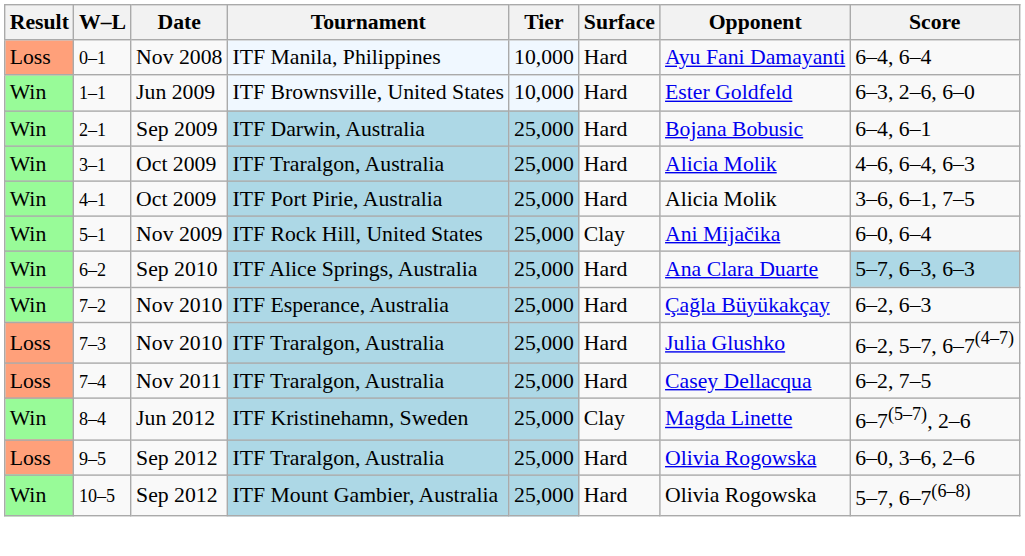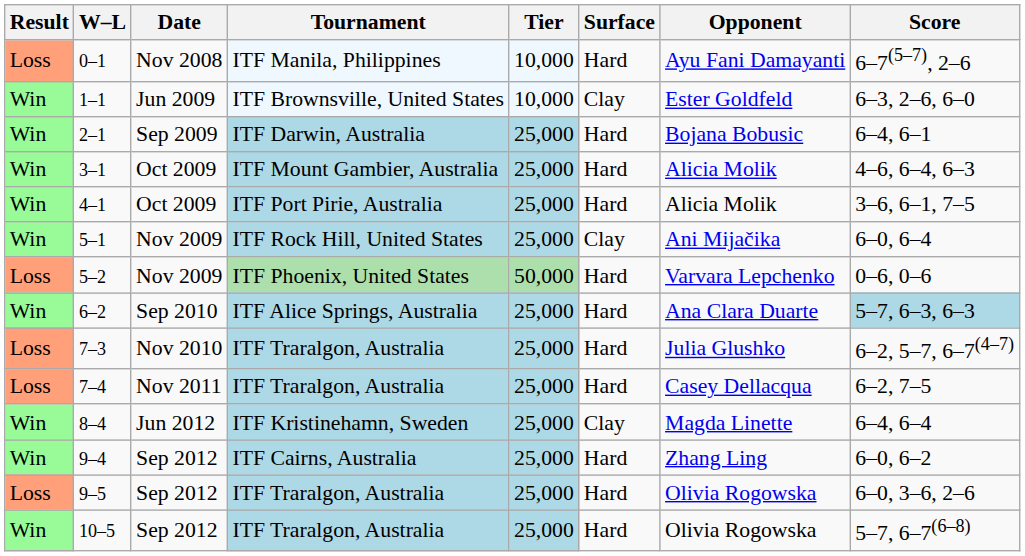 <table class="sortable wikitable" style="font-size:97%;">
 <tr>
 <th>Result</th>
 <th class="unsortable">W–L</th>
 <th>Date</th>
 <th>Tournament</th>
 <th>Tier</th>
 <th>Surface</th>
 <th>Opponent</th>
 <th class="unsortable">Score</th>
 </tr>
 <tr>
 <td style="background:#ffa07a;">Loss</td>
 <td><small>0–1</small></td>
 <td>Nov 2008</td>
 <td style="background:#f0f8ff;">ITF Manila, Philippines</td>
 <td style="background:#f0f8ff;">10,000</td>
 <td>Hard</td>
 <td> <a href='#'>Ayu Fani Damayanti</a></td>
-<td>6–4, 6–4</td>
+<td>6–7<sup>(5–7)</sup>, 2–6</td>
 </tr>
 <tr>
 <td style="background:#98fb98;">Win</td>
 <td><small>1–1</small></td>
 <td>Jun 2009</td>
 <td style="background:#f0f8ff;">ITF Brownsville, United States</td>
 <td style="background:#f0f8ff;">10,000</td>
-<td>Hard</td>
+<td>Clay</td>
 <td> <a href='#'>Ester Goldfeld</a></td>
 <td>6–3, 2–6, 6–0</td>
 </tr>
 <tr>
 <td style="background:#98fb98;">Win</td>
 <td><small>2–1</small></td>
 <td>Sep 2009</td>
 <td style="background:lightblue;">ITF Darwin, Australia</td>
 <td style="background:lightblue;">25,000</td>
 <td>Hard</td>
 <td> <a href='#'>Bojana Bobusic</a></td>
 <td>6–4, 6–1</td>
 </tr>
 <tr>
 <td style="background:#98fb98;">Win</td>
 <td><small>3–1</small></td>
 <td>Oct 2009</td>
-<td style="background:lightblue;">ITF Traralgon, Australia</td>
+<td style="background:lightblue;">ITF Mount Gambier, Australia</td>
 <td style="background:lightblue;">25,000</td>
 <td>Hard</td>
 <td> <a href='#'>Alicia Molik</a></td>
 <td>4–6, 6–4, 6–3</td>
 </tr>
 <tr>
 <td style="background:#98fb98;">Win</td>
 <td><small>4–1</small></td>
 <td>Oct 2009</td>
 <td style="background:lightblue;">ITF Port Pirie, Australia</td>
 <td style="background:lightblue;">25,000</td>
 <td>Hard</td>
 <td> Alicia Molik</td>
 <td>3–6, 6–1, 7–5</td>
 </tr>
 <tr>
 <td style="background:#98fb98;">Win</td>
 <td><small>5–1</small></td>
 <td>Nov 2009</td>
 <td style="background:lightblue;">ITF Rock Hill, United States</td>
 <td style="background:lightblue;">25,000</td>
 <td>Clay</td>
 <td> <a href='#'>Ani Mijačika</a></td>
 <td>6–0, 6–4</td>
 </tr>
 <tr>
+<td style="background:#ffa07a;">Loss</td>
+<td><small>5–2</small></td>
+<td>Nov 2009</td>
+<td style="background:#addfad;">ITF Phoenix, United States</td>
+<td style="background:#addfad;">50,000</td>
+<td>Hard</td>
+<td> <a href='#'>Varvara Lepchenko</a></td>
+<td>0–6, 0–6</td>
+</tr>
+<tr>
 <td style="background:#98fb98;">Win</td>
 <td><small>6–2</small></td>
 <td>Sep 2010</td>
 <td style="background:lightblue;">ITF Alice Springs, Australia</td>
 <td style="background:lightblue;">25,000</td>
 <td>Hard</td>
 <td> <a href='#'>Ana Clara Duarte</a></td>
 <td style="background: lightblue;">5–7, 6–3, 6–3</td>
-</tr>
-<tr>
-<td style="background:#98fb98;">Win</td>
-<td><small>7–2</small></td>
-<td>Nov 2010</td>
-<td style="background:lightblue;">ITF Esperance, Australia</td>
-<td style="background:lightblue;">25,000</td>
-<td>Hard</td>
-<td> <a href='#'>Çağla Büyükakçay</a></td>
-<td>6–2, 6–3</td>
 </tr>
 <tr>
 <td style="background:#ffa07a;">Loss</td>
 <td><small>7–3</small></td>
 <td>Nov 2010</td>
 <td style="background:lightblue;">ITF Traralgon, Australia</td>
 <td style="background:lightblue;">25,000</td>
 <td>Hard</td>
 <td> <a href='#'>Julia Glushko</a></td>
 <td>6–2, 5–7, 6–7<sup>(4–7)</sup></td>
 </tr>
 <tr>
 <td style="background:#ffa07a;">Loss</td>
 <td><small>7–4</small></td>
 <td>Nov 2011</td>
 <td style="background:lightblue;">ITF Traralgon, Australia</td>
 <td style="background:lightblue;">25,000</td>
 <td>Hard</td>
 <td> <a href='#'>Casey Dellacqua</a></td>
 <td>6–2, 7–5</td>
 </tr>
 <tr>
 <td style="background:#98fb98;">Win</td>
 <td><small>8–4</small></td>
 <td>Jun 2012</td>
 <td style="background:lightblue;">ITF Kristinehamn, Sweden</td>
 <td style="background:lightblue;">25,000</td>
 <td>Clay</td>
 <td> <a href='#'>Magda Linette</a></td>
-<td>6–7<sup>(5–7)</sup>, 2–6</td>
+<td>6–4, 6–4</td>
+</tr>
+<tr>
+<td style="background:#98fb98;">Win</td>
+<td><small>9–4</small></td>
+<td>Sep 2012</td>
+<td style="background:lightblue;">ITF Cairns, Australia</td>
+<td style="background:lightblue;">25,000</td>
+<td>Hard</td>
+<td> <a href='#'>Zhang Ling</a></td>
+<td>6–0, 6–2</td>
 </tr>
 <tr>
 <td style="background:#ffa07a;">Loss</td>
 <td><small>9–5</small></td>
 <td>Sep 2012</td>
 <td style="background:lightblue;">ITF Traralgon, Australia</td>
 <td style="background:lightblue;">25,000</td>
 <td>Hard</td>
 <td> <a href='#'>Olivia Rogowska</a></td>
 <td>6–0, 3–6, 2–6</td>
 </tr>
 <tr>
 <td style="background:#98fb98;">Win</td>
 <td><small>10–5</small></td>
 <td>Sep 2012</td>
-<td style="background:lightblue;">ITF Mount Gambier, Australia</td>
+<td style="background:lightblue;">ITF Traralgon, Australia</td>
 <td style="background:lightblue;">25,000</td>
 <td>Hard</td>
 <td> Olivia Rogowska</td>
 <td>5–7, 6–7<sup>(6–8)</sup></td>
 </tr>
 </table>
